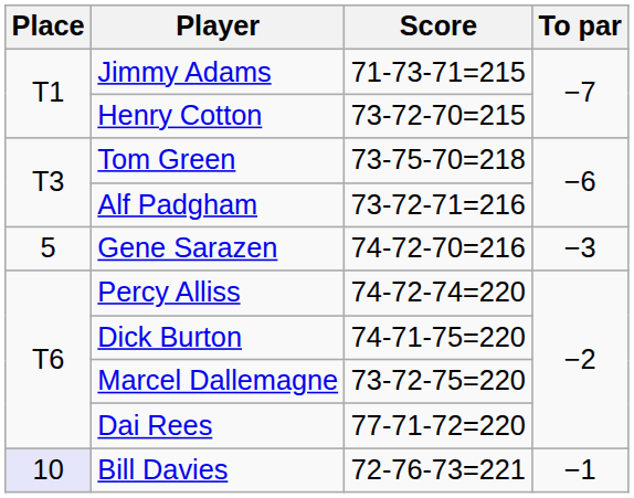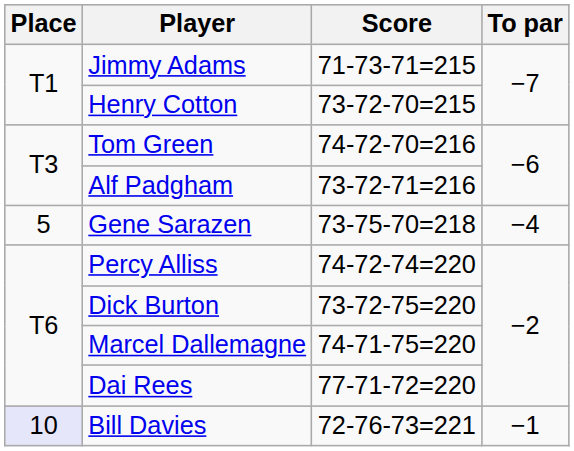 <table class=wikitable>
 <tr>
 <th>Place</th>
 <th>Player</th>
 <th>Score</th>
 <th>To par</th>
 </tr>
 <tr>
 <td rowspan=2 align=center>T1</td>
 <td> <a href='#'>Jimmy Adams</a></td>
 <td>71-73-71=215</td>
 <td rowspan=2 align=center>−7</td>
 </tr>
 <tr>
 <td> <a href='#'>Henry Cotton</a></td>
 <td>73-72-70=215</td>
 </tr>
 <tr>
 <td rowspan=2 align=center>T3</td>
 <td> <a href='#'>Tom Green</a></td>
-<td>73-75-70=218</td>
+<td>74-72-70=216</td>
 <td rowspan=2 align=center>−6</td>
 </tr>
 <tr>
 <td> <a href='#'>Alf Padgham</a></td>
 <td>73-72-71=216</td>
 </tr>
 <tr>
 <td align=center>5</td>
 <td> <a href='#'>Gene Sarazen</a></td>
-<td>74-72-70=216</td>
-<td align=center>−3</td>
+<td>73-75-70=218</td>
+<td align=center>−4</td>
 </tr>
 <tr>
 <td rowspan=4 align=center>T6</td>
 <td> <a href='#'>Percy Alliss</a></td>
 <td>74-72-74=220</td>
 <td rowspan=4 align=center>−2</td>
 </tr>
 <tr>
 <td> <a href='#'>Dick Burton</a></td>
-<td>74-71-75=220</td>
+<td>73-72-75=220</td>
 </tr>
 <tr>
 <td> <a href='#'>Marcel Dallemagne</a></td>
-<td>73-72-75=220</td>
+<td>74-71-75=220</td>
 </tr>
 <tr>
 <td> <a href='#'>Dai Rees</a></td>
 <td>77-71-72=220</td>
 </tr>
 <tr>
 <td align=center style="background: lavender;">10</td>
 <td> <a href='#'>Bill Davies</a></td>
 <td>72-76-73=221</td>
 <td align=center>−1</td>
 </tr>
 </table>
